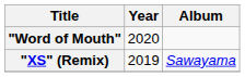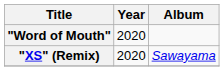 <table class="wikitable plainrowheaders" style="text-align:center;">
 <tr>
 <th scope="col">Title</th>
 <th scope="col">Year</th>
 <th scope="col">Album</th>
 </tr>
 <tr>
 <th scope="row">"Word of Mouth"<br></th>
 <td>2020</td>
 <td></td>
 </tr>
 <tr>
 <th scope="row">"<a href='#'>XS</a>" (Remix)<br></th>
-<td>2019</td>
+<td>2020</td>
 <td><em><a href='#'>Sawayama</a></em></td>
 </tr>
 <tr>
 </tr>
 </table>
